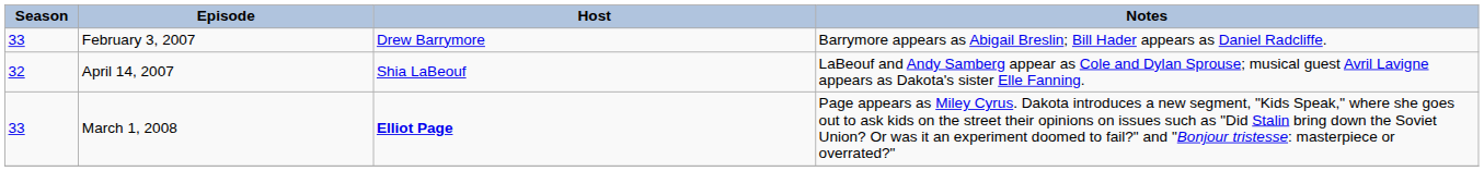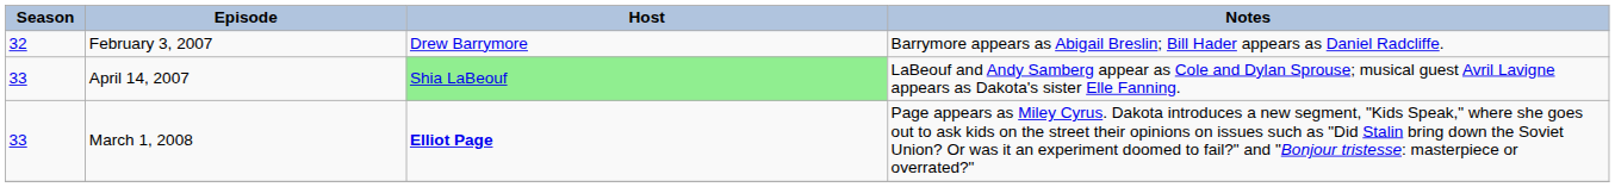 <table class="wikitable" style="width:100%;">
 <tr>
 <th style="background:#B0C4DE;" width="5%">Season</th>
 <th style="background:#B0C4DE;" width="20%">Episode</th>
 <th style="background:#B0C4DE;" width="30%">Host</th>
 <th style="background:#B0C4DE;" width="45%">Notes</th>
 </tr>
 <tr>
-<td><a href='#'>33</a></td>
+<td><a href='#'>32</a></td>
 <td>February 3, 2007</td>
 <td><a href='#'>Drew Barrymore</a></td>
 <td>Barrymore appears as <a href='#'>Abigail Breslin</a>; <a href='#'>Bill Hader</a> appears as <a href='#'>Daniel Radcliffe</a>.</td>
 </tr>
 <tr>
-<td><a href='#'>32</a></td>
+<td><a href='#'>33</a></td>
 <td>April 14, 2007</td>
-<td><a href='#'>Shia LaBeouf</a></td>
+<td style="background: lightgreen;"><a href='#'>Shia LaBeouf</a></td>
 <td>LaBeouf and <a href='#'>Andy Samberg</a> appear as <a href='#'>Cole and Dylan Sprouse</a>; musical guest <a href='#'>Avril Lavigne</a> appears as Dakota's sister <a href='#'>Elle Fanning</a>.</td>
 </tr>
 <tr>
 <td><a href='#'>33</a></td>
 <td>March 1, 2008</td>
 <td><strong><a href='#'>Elliot Page</a></strong></td>
 <td>Page appears as <a href='#'>Miley Cyrus</a>. Dakota introduces a new segment, "Kids Speak," where she goes out to ask kids on the street their opinions on issues such as "Did <a href='#'>Stalin</a> bring down the Soviet Union? Or was it an experiment doomed to fail?" and "<em><a href='#'>Bonjour tristesse</a></em>: masterpiece or overrated?"</td>
 </tr>
 <tr>
 </tr>
 </table>
